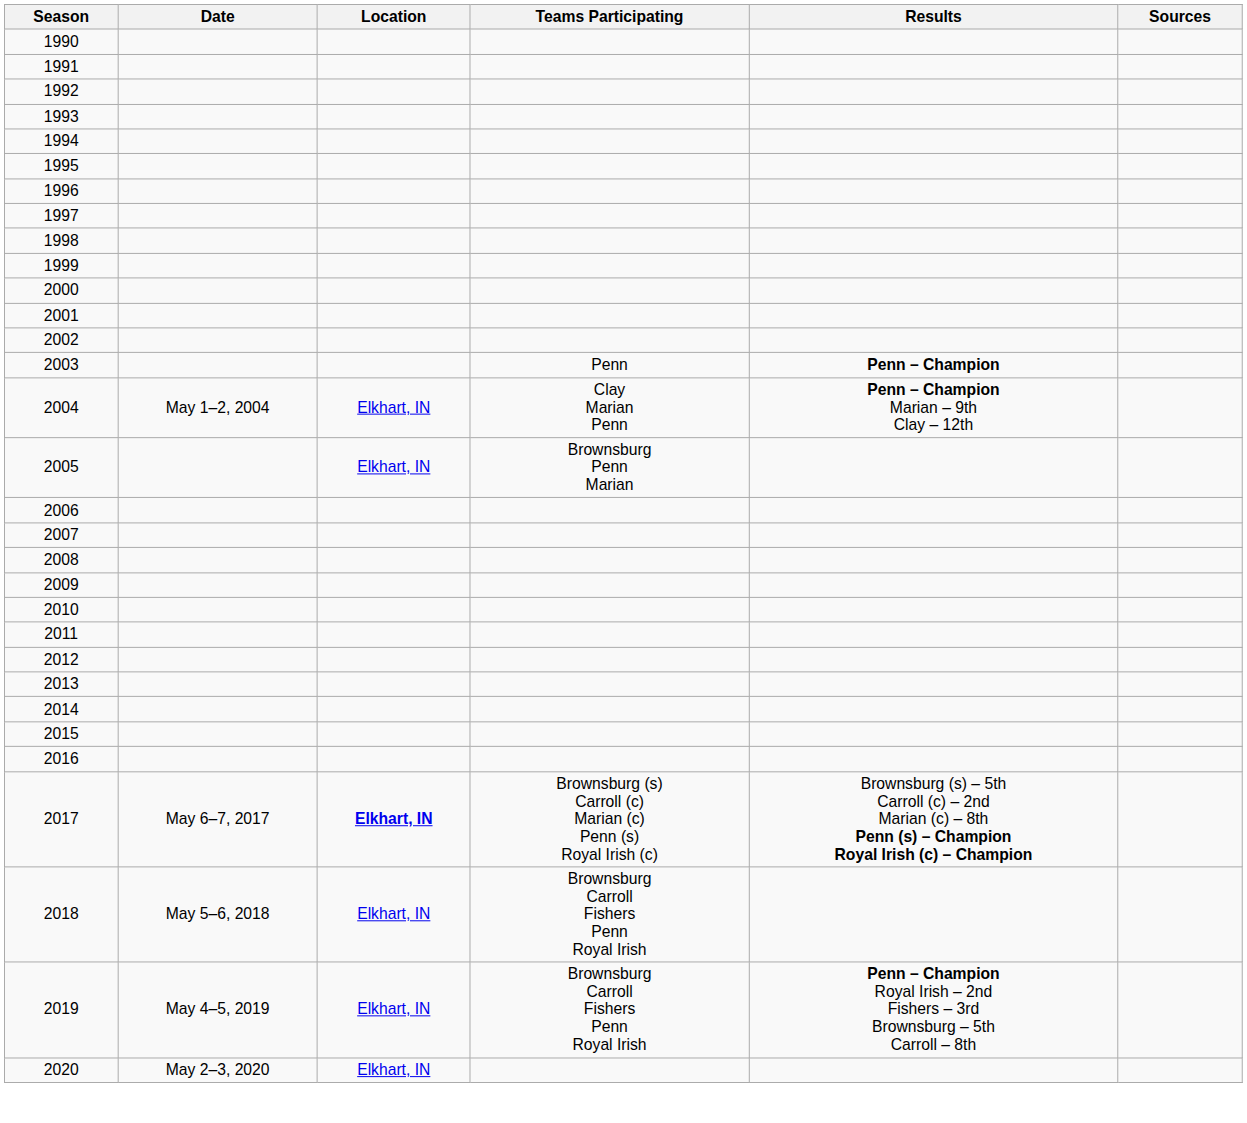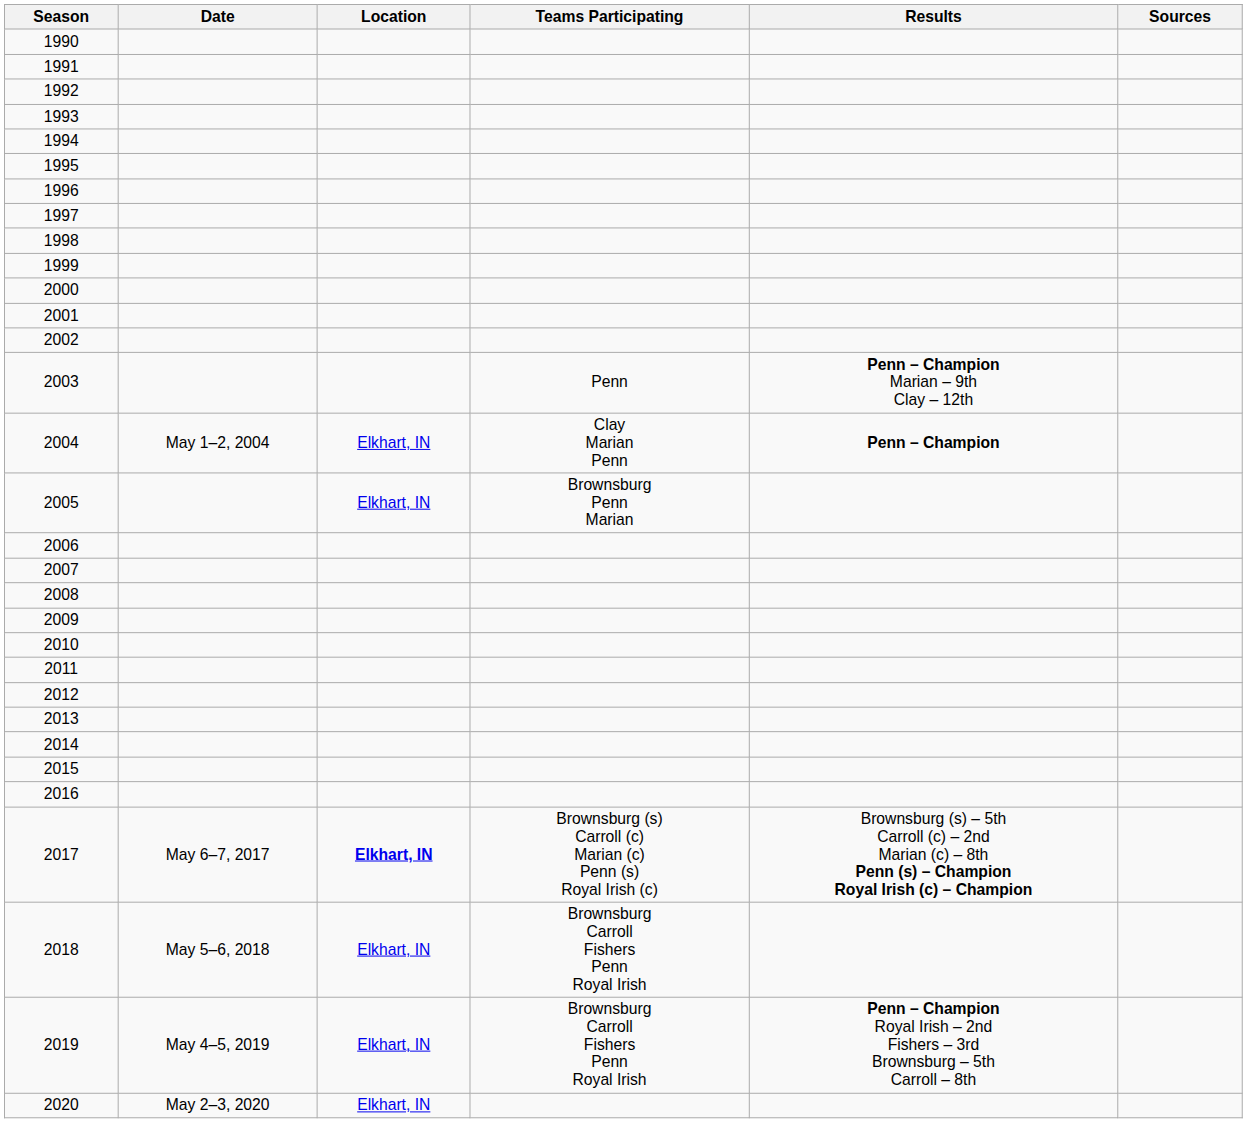 <table class="wikitable" style="width:100%;">
 <tr>
 <th>Season</th>
 <th>Date</th>
 <th>Location</th>
 <th>Teams Participating</th>
 <th>Results</th>
 <th>Sources</th>
 </tr>
 <tr>
 <td align=center>1990</td>
 <td align=center></td>
 <td align=center></td>
 <td align=center></td>
 <td align=center></td>
 <td align=center></td>
 </tr>
 <tr>
 <td align=center>1991</td>
 <td align=center></td>
 <td align=center></td>
 <td align=center></td>
 <td align=center></td>
 <td align=center></td>
 </tr>
 <tr>
 <td align=center>1992</td>
 <td align=center></td>
 <td align=center></td>
 <td align=center></td>
 <td align=center></td>
 </tr>
 <tr>
 <td align=center>1993</td>
 <td align=center></td>
 <td align=center></td>
 <td align=center></td>
 <td align=center></td>
 <td align=center></td>
 </tr>
 <tr>
 <td align=center>1994</td>
 <td align=center></td>
 <td align=center></td>
 <td align=center></td>
 <td align=center></td>
 <td align=center></td>
 </tr>
 <tr>
 <td align=center>1995</td>
 <td align=center></td>
 <td align=center></td>
 <td align=center></td>
 <td align=center></td>
 <td align=center></td>
 </tr>
 <tr>
 <td align=center>1996</td>
 <td align=center></td>
 <td align=center></td>
 <td align=center></td>
 <td align=center></td>
 <td align=center></td>
 </tr>
 <tr>
 <td align=center>1997</td>
 <td align=center></td>
 <td align=center></td>
 <td align=center></td>
 <td align=center></td>
 <td align=center></td>
 </tr>
 <tr>
 <td align=center>1998</td>
 <td align=center></td>
 <td align=center></td>
 <td align=center></td>
 <td align=center></td>
 <td align=center></td>
 </tr>
 <tr>
 <td align=center>1999</td>
 <td align=center></td>
 <td align=center></td>
 <td align=center></td>
 <td align=center></td>
 <td align=center></td>
 </tr>
 <tr>
 <td align=center>2000</td>
 <td align=center></td>
 <td align=center></td>
 <td align=center></td>
 <td align=center></td>
 <td align=center></td>
 </tr>
 <tr>
 <td align=center>2001</td>
 <td align=center></td>
 <td align=center></td>
 <td align=center></td>
 <td align=center></td>
 <td align=center></td>
 </tr>
 <tr>
 <td align=center>2002</td>
 <td align=center></td>
 <td align=center></td>
 <td align=center></td>
 <td align=center></td>
 <td align=center></td>
 </tr>
 <tr>
 <td align=center>2003</td>
 <td align=center></td>
 <td align=center></td>
 <td align=center>Penn</td>
-<td align=center><strong>Penn – Champion</strong></td>
+<td align=center><strong>Penn – Champion</strong><br>Marian – 9th<br>Clay – 12th</td>
 <td align=center></td>
 </tr>
 <tr>
 <td align=center>2004</td>
 <td align=center>May 1–2, 2004</td>
 <td align=center><a href='#'>Elkhart, IN</a></td>
 <td align=center>Clay<br>Marian<br>Penn</td>
-<td align=center><strong>Penn – Champion</strong><br>Marian – 9th<br>Clay – 12th</td>
+<td align=center><strong>Penn – Champion</strong></td>
 <td align=center></td>
 </tr>
 <tr>
 <td align=center>2005</td>
 <td align=center></td>
 <td align=center><a href='#'>Elkhart, IN</a></td>
 <td align=center>Brownsburg<br>Penn<br>Marian</td>
 <td align=center></td>
 <td align=center></td>
 </tr>
 <tr>
 <td align=center>2006</td>
 <td align=center></td>
 <td align=center></td>
 <td align=center></td>
 <td align=center></td>
 <td align=center></td>
 </tr>
 <tr>
 <td align=center>2007</td>
 <td align=center></td>
 <td align=center></td>
 <td align=center></td>
 <td align=center></td>
 <td align=center></td>
 </tr>
 <tr>
 <td align=center>2008</td>
 <td align=center></td>
 <td align=center></td>
 <td align=center></td>
 <td align=center></td>
 <td align=center></td>
 </tr>
 <tr>
 <td align=center>2009</td>
 <td align=center></td>
 <td align=center></td>
 <td align=center></td>
 <td align=center></td>
 <td align=center></td>
 </tr>
 <tr>
 <td align=center>2010</td>
 <td align=center></td>
 <td align=center></td>
 <td align=center></td>
 <td align=center></td>
 <td align=center></td>
 </tr>
 <tr>
 <td align=center>2011</td>
 <td align=center></td>
 <td align=center></td>
 <td align=center></td>
 <td align=center></td>
 <td align=center></td>
 </tr>
 <tr>
 <td align=center>2012</td>
 <td align=center></td>
 <td align=center></td>
 <td align=center></td>
 <td align=center></td>
 <td align=center></td>
 </tr>
 <tr>
 <td align=center>2013</td>
 <td align=center></td>
 <td align=center></td>
 <td align=center></td>
 <td align=center></td>
 <td align=center></td>
 </tr>
 <tr>
 <td align=center>2014</td>
 <td align=center></td>
 <td align=center></td>
 <td align=center></td>
 <td align=center></td>
 <td align=center></td>
 </tr>
 <tr>
 <td align=center>2015</td>
 <td align=center></td>
 <td align=center></td>
 <td align=center></td>
 <td align=center></td>
 <td align=center></td>
 </tr>
 <tr>
 <td align=center>2016</td>
 <td align=center></td>
 <td align=center></td>
 <td align=center></td>
 <td align=center></td>
 <td align=center></td>
 </tr>
 <tr>
 <td align=center>2017</td>
 <td align=center>May 6–7, 2017</td>
 <td align=center><strong><a href='#'>Elkhart, IN</a></strong></td>
 <td align=center>Brownsburg (s)<br>Carroll (c)<br>Marian (c)<br>Penn (s)<br>Royal Irish (c)</td>
 <td align=center>Brownsburg (s) – 5th<br>Carroll (c) – 2nd<br>Marian (c) – 8th<br><strong>Penn (s) – Champion</strong><br><strong>Royal Irish (c) – Champion</strong></td>
 <td align=center></td>
 </tr>
 <tr>
 <td align=center>2018</td>
 <td align=center>May 5–6, 2018</td>
 <td align=center><a href='#'>Elkhart, IN</a></td>
 <td align=center>Brownsburg<br>Carroll<br>Fishers<br>Penn<br>Royal Irish</td>
 <td align=center></td>
 <td align=center></td>
 </tr>
 <tr>
 <td align=center>2019</td>
 <td align=center>May 4–5, 2019</td>
 <td align=center><a href='#'>Elkhart, IN</a></td>
 <td align=center>Brownsburg<br>Carroll<br>Fishers<br>Penn<br>Royal Irish</td>
 <td align=center><strong>Penn – Champion</strong><br>Royal Irish – 2nd<br>Fishers – 3rd<br>Brownsburg – 5th<br>Carroll – 8th</td>
 <td align=center></td>
 </tr>
 <tr>
 <td align=center>2020</td>
 <td align=center>May 2–3, 2020</td>
 <td align=center><a href='#'>Elkhart, IN</a></td>
 <td align=center></td>
 <td align=center></td>
 <td align=center></td>
 </tr>
 </table>
